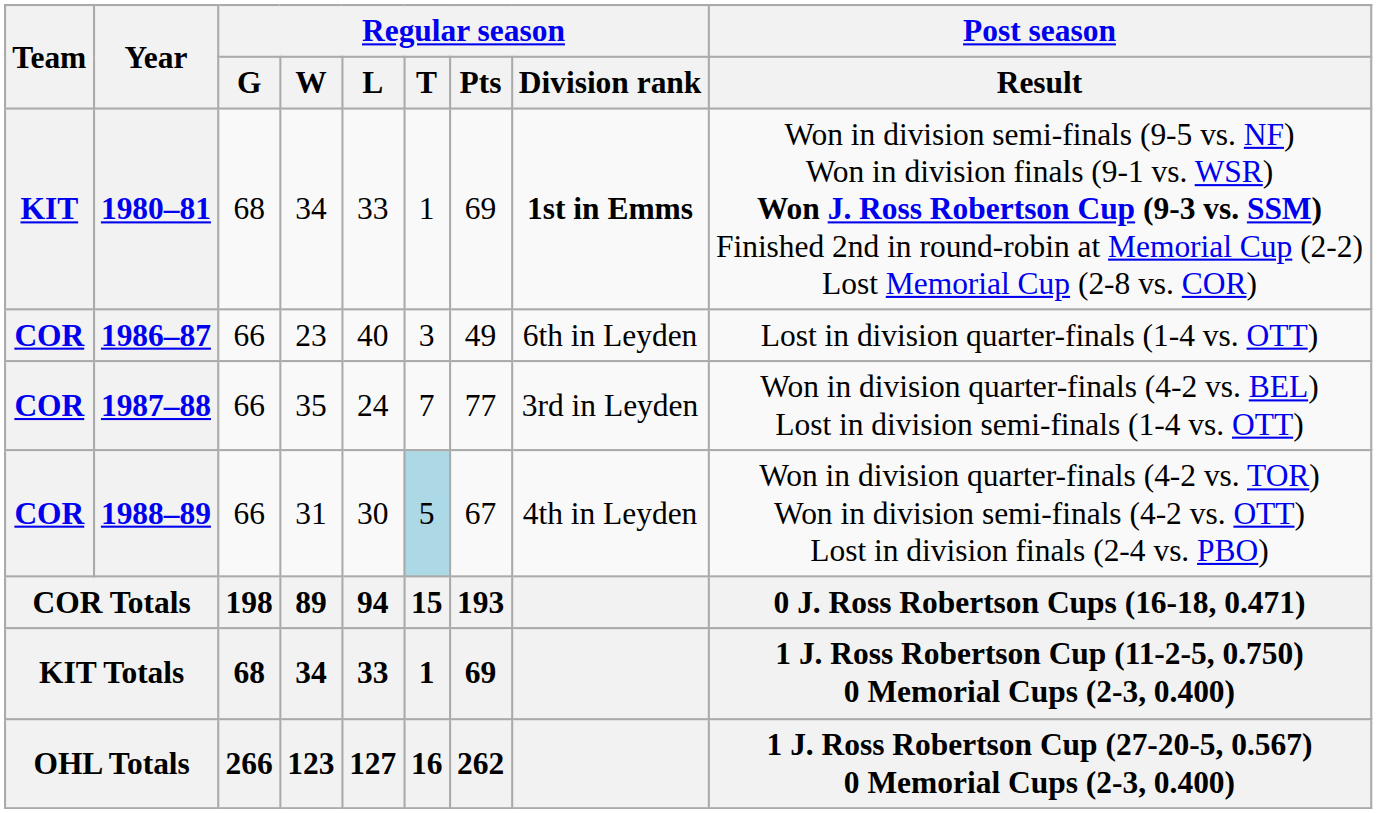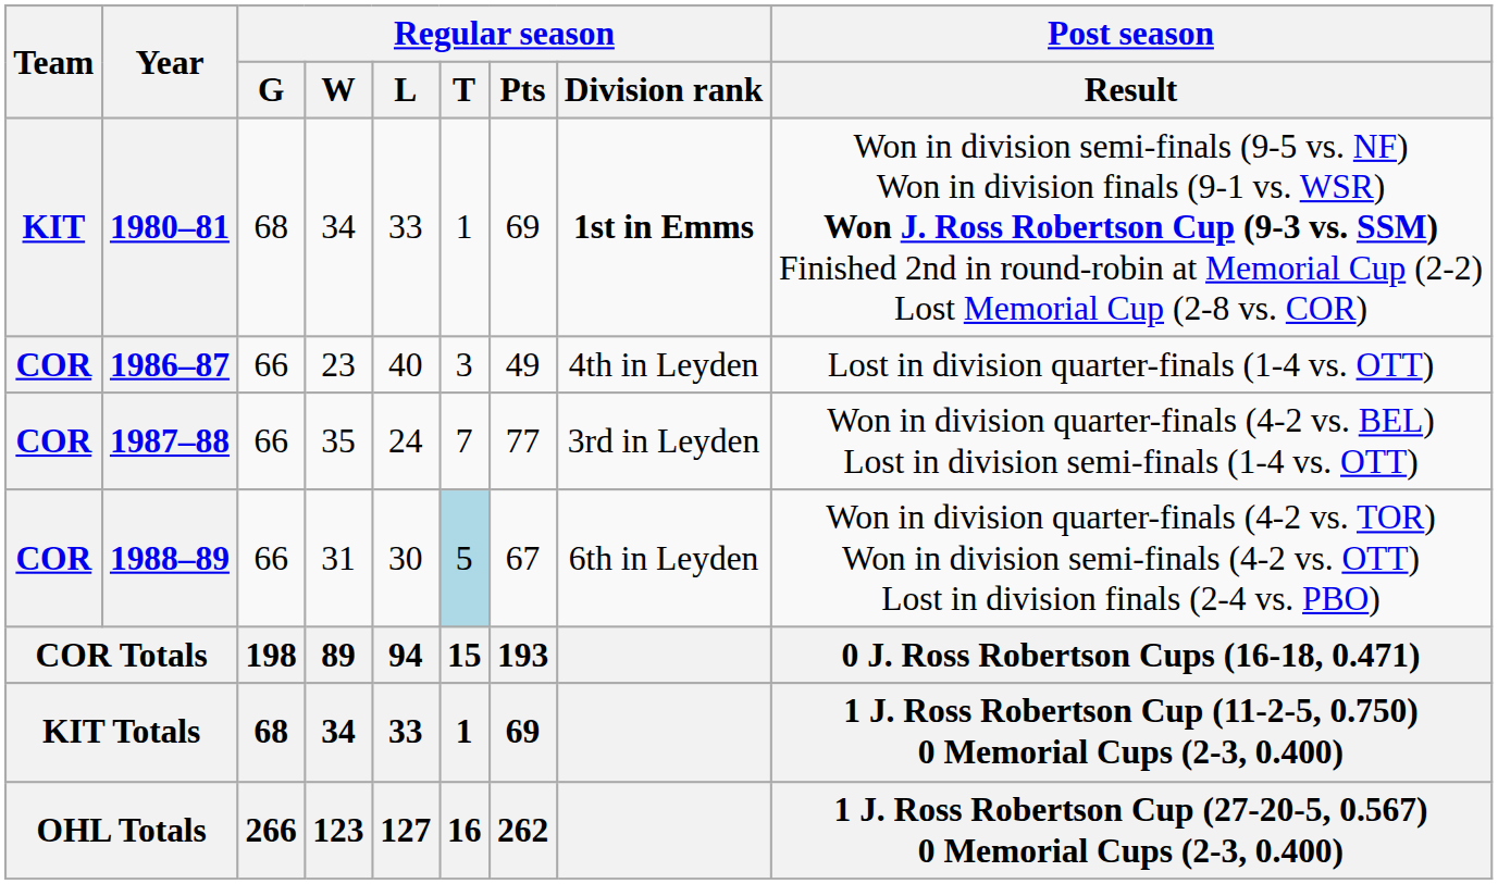 <table class="wikitable" style="font-size: 95%; text-align:center;">
 <tr>
 <th rowspan="2">Team</th>
 <th rowspan="2">Year</th>
 <th colspan="6"><a href='#'>Regular season</a></th>
 <th colspan="1"><a href='#'>Post season</a></th>
 </tr>
 <tr>
 <th>G</th>
 <th>W</th>
 <th>L</th>
 <th>T</th>
 <th>Pts</th>
 <th>Division rank</th>
 <th>Result</th>
 </tr>
 <tr>
 <th><a href='#'>KIT</a></th>
 <th><a href='#'>1980–81</a></th>
 <td>68</td>
 <td>34</td>
 <td>33</td>
 <td>1</td>
 <td>69</td>
 <td><strong>1st in Emms</strong></td>
 <td>Won in division semi-finals (9-5 vs. <a href='#'>NF</a>) <br> Won in division finals (9-1 vs. <a href='#'>WSR</a>) <br> <strong>Won <a href='#'>J. Ross Robertson Cup</a> (9-3 vs. <a href='#'>SSM</a>)</strong> <br> Finished 2nd in round-robin at <a href='#'>Memorial Cup</a> (2-2) <br> Lost <a href='#'>Memorial Cup</a> (2-8 vs. <a href='#'>COR</a>)</td>
 </tr>
 <tr>
 <th><a href='#'>COR</a></th>
 <th><a href='#'>1986–87</a></th>
 <td>66</td>
 <td>23</td>
 <td>40</td>
 <td>3</td>
 <td>49</td>
-<td>6th in Leyden</td>
+<td>4th in Leyden</td>
 <td>Lost in division quarter-finals (1-4 vs. <a href='#'>OTT</a>)</td>
 </tr>
 <tr>
 <th><a href='#'>COR</a></th>
 <th><a href='#'>1987–88</a></th>
 <td>66</td>
 <td>35</td>
 <td>24</td>
 <td>7</td>
 <td>77</td>
 <td>3rd in Leyden</td>
 <td>Won in division quarter-finals (4-2 vs. <a href='#'>BEL</a>) <br> Lost in division semi-finals (1-4 vs. <a href='#'>OTT</a>)</td>
 </tr>
 <tr>
 <th><a href='#'>COR</a></th>
 <th><a href='#'>1988–89</a></th>
 <td>66</td>
 <td>31</td>
 <td>30</td>
 <td style="background: lightblue;">5</td>
 <td>67</td>
-<td>4th in Leyden</td>
+<td>6th in Leyden</td>
 <td>Won in division quarter-finals (4-2 vs. <a href='#'>TOR</a>) <br> Won in division semi-finals (4-2 vs. <a href='#'>OTT</a>) <br> Lost in division finals (2-4 vs. <a href='#'>PBO</a>)</td>
 </tr>
 <tr>
 <th colspan="2">COR Totals</th>
 <th>198</th>
 <th>89</th>
 <th>94</th>
 <th>15</th>
 <th>193</th>
 <th></th>
 <th>0 J. Ross Robertson Cups (16-18, 0.471)</th>
 </tr>
 <tr>
 <th colspan="2">KIT Totals</th>
 <th>68</th>
 <th>34</th>
 <th>33</th>
 <th>1</th>
 <th>69</th>
 <th></th>
 <th>1 J. Ross Robertson Cup (11-2-5, 0.750) <br> 0 Memorial Cups (2-3, 0.400)</th>
 </tr>
 <tr>
 <th colspan="2">OHL Totals</th>
 <th>266</th>
 <th>123</th>
 <th>127</th>
 <th>16</th>
 <th>262</th>
 <th></th>
 <th>1 J. Ross Robertson Cup (27-20-5, 0.567) <br> 0 Memorial Cups (2-3, 0.400)</th>
 </tr>
 </table>
